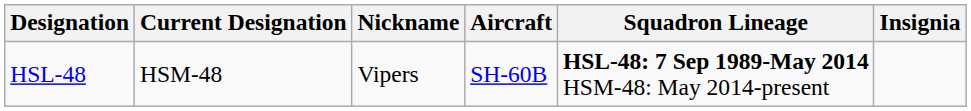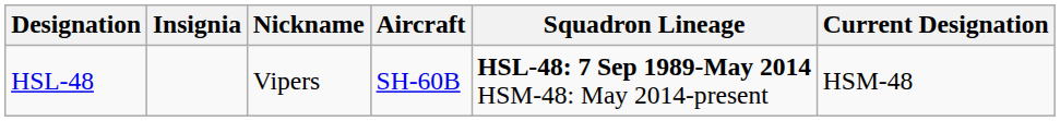 <table class="wikitable">
 <tr>
 <th>Designation</th>
-<th>Current Designation</th>
+<th>Insignia</th>
 <th>Nickname</th>
 <th>Aircraft</th>
 <th>Squadron Lineage</th>
-<th>Insignia</th>
+<th>Current Designation</th>
 </tr>
 <tr>
 <td><a href='#'>HSL-48</a></td>
-<td>HSM-48</td>
+<td></td>
 <td>Vipers</td>
 <td><a href='#'>SH-60B</a></td>
 <td style="white-space: nowrap;"><strong>HSL-48: 7 Sep 1989-May 2014</strong><br>HSM-48: May 2014-present</td>
-<td></td>
+<td>HSM-48</td>
 </tr>
 </table>
